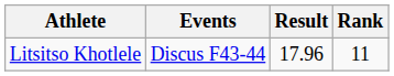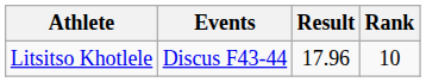 <table class=wikitable style="font-size:90%">
 <tr align=center>
 <th scope="col">Athlete</th>
 <th scope="col">Events</th>
 <th scope="col">Result</th>
 <th scope="col">Rank</th>
 </tr>
 <tr align=center>
 <td align=left><a href='#'>Litsitso Khotlele</a></td>
 <td align=left><a href='#'>Discus F43-44</a></td>
 <td>17.96</td>
-<td>11</td>
+<td>10</td>
 </tr>
 </table>
